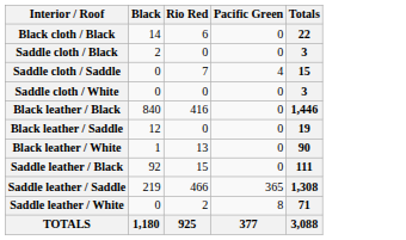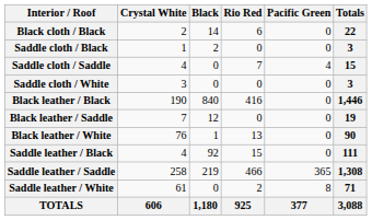 <table class=wikitable>
 <tr>
 <th>Interior / Roof</th>
+<th>Crystal White</th>
 <th>Black</th>
 <th>Rio Red</th>
 <th>Pacific Green</th>
 <th>Totals</th>
 </tr>
 <tr>
 <th>Black cloth / Black</th>
+<td align=right>2</td>
 <td align=right>14</td>
 <td align=right>6</td>
 <td align=right>0</td>
 <th>22</th>
 </tr>
 <tr>
 <th>Saddle cloth / Black</th>
+<td align=right>1</td>
 <td align=right>2</td>
 <td align=right>0</td>
 <td align=right>0</td>
 <th>3</th>
 </tr>
 <tr>
 <th>Saddle cloth / Saddle</th>
+<td align=right>4</td>
 <td align=right>0</td>
 <td align=right>7</td>
 <td align=right>4</td>
 <th>15</th>
 </tr>
 <tr>
 <th>Saddle cloth / White</th>
+<td align=right>3</td>
 <td align=right>0</td>
 <td align=right>0</td>
 <td align=right>0</td>
 <th>3</th>
 </tr>
 <tr>
 <th>Black leather / Black</th>
+<td align=right>190</td>
 <td align=right>840</td>
 <td align=right>416</td>
 <td align=right>0</td>
 <th>1,446</th>
 </tr>
 <tr>
 <th>Black leather / Saddle</th>
+<td align=right>7</td>
 <td align=right>12</td>
 <td align=right>0</td>
 <td align=right>0</td>
 <th>19</th>
 </tr>
 <tr>
 <th>Black leather / White</th>
+<td align=right>76</td>
 <td align=right>1</td>
 <td align=right>13</td>
 <td align=right>0</td>
 <th>90</th>
 </tr>
 <tr>
 <th>Saddle leather / Black</th>
+<td align=right>4</td>
 <td align=right>92</td>
 <td align=right>15</td>
 <td align=right>0</td>
 <th>111</th>
 </tr>
 <tr>
 <th>Saddle leather / Saddle</th>
+<td align=right>258</td>
 <td align=right>219</td>
 <td align=right>466</td>
 <td align=right>365</td>
 <th>1,308</th>
 </tr>
 <tr>
 <th>Saddle leather / White</th>
+<td align=right>61</td>
 <td align=right>0</td>
 <td align=right>2</td>
 <td align=right>8</td>
 <th>71</th>
 </tr>
 <tr>
 <th>TOTALS</th>
+<th>606</th>
 <th>1,180</th>
 <th>925</th>
 <th>377</th>
 <th>3,088</th>
 </tr>
 </table>
